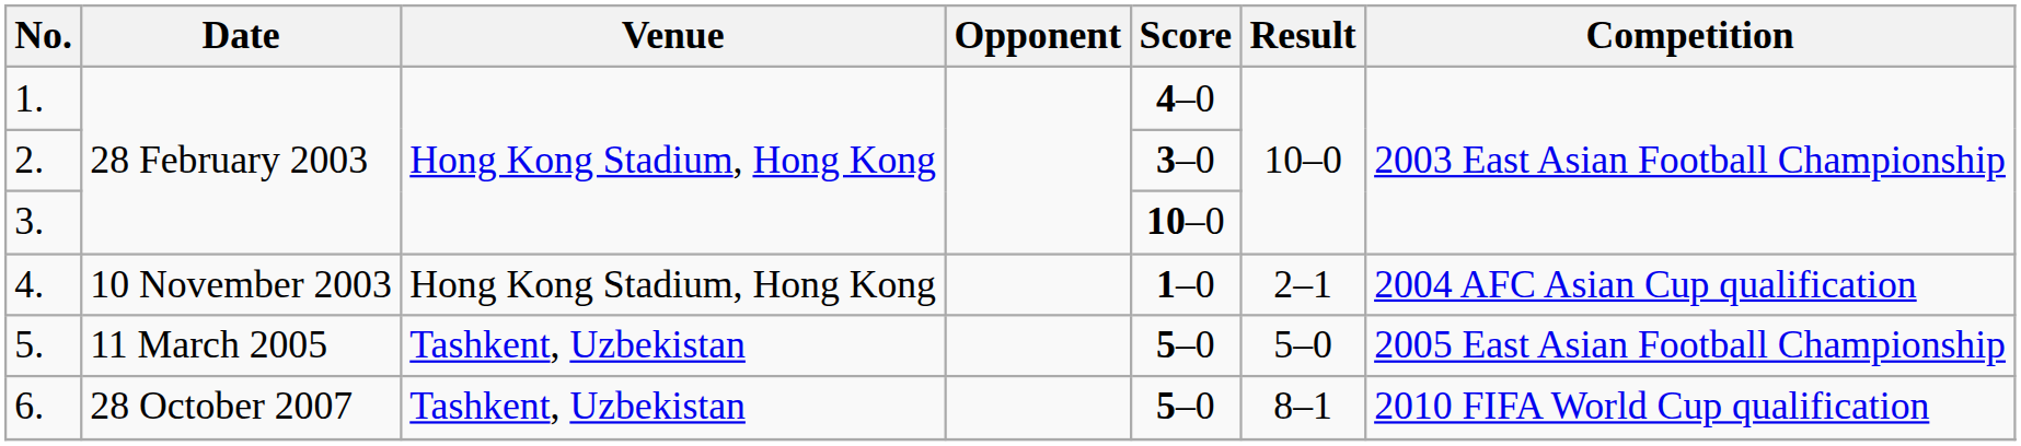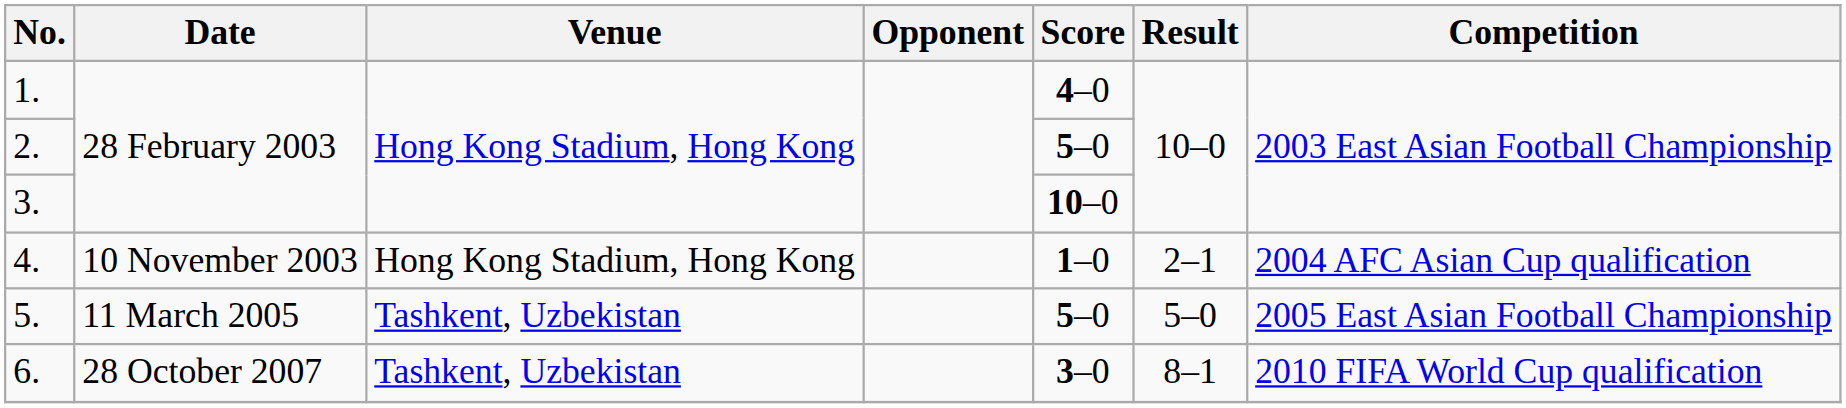 <table class="wikitable">
 <tr>
 <th>No.</th>
 <th>Date</th>
 <th>Venue</th>
 <th>Opponent</th>
 <th>Score</th>
 <th>Result</th>
 <th>Competition</th>
 </tr>
 <tr>
 <td>1.</td>
 <td rowspan=3>28 February 2003</td>
 <td rowspan=3><a href='#'>Hong Kong Stadium</a>, <a href='#'>Hong Kong</a></td>
 <td rowspan=3></td>
 <td align=center><strong>4</strong>–0</td>
 <td rowspan=3 align=center>10–0</td>
 <td rowspan=3><a href='#'>2003 East Asian Football Championship</a></td>
 </tr>
 <tr>
 <td>2.</td>
-<td align=center><strong>3</strong>–0</td>
+<td align=center><strong>5</strong>–0</td>
 </tr>
 <tr>
 <td>3.</td>
 <td align=center><strong>10</strong>–0</td>
 </tr>
 <tr>
 <td>4.</td>
 <td>10 November 2003</td>
 <td>Hong Kong Stadium, Hong Kong</td>
 <td></td>
 <td align=center><strong>1</strong>–0</td>
 <td align=center>2–1</td>
 <td><a href='#'>2004 AFC Asian Cup qualification</a></td>
 </tr>
 <tr>
 <td>5.</td>
 <td>11 March 2005</td>
 <td><a href='#'>Tashkent</a>, <a href='#'>Uzbekistan</a></td>
 <td></td>
 <td align=center><strong>5</strong>–0</td>
 <td align=center>5–0</td>
 <td><a href='#'>2005 East Asian Football Championship</a></td>
 </tr>
 <tr>
 <td>6.</td>
 <td>28 October 2007</td>
 <td><a href='#'>Tashkent</a>, <a href='#'>Uzbekistan</a></td>
 <td></td>
-<td align=center><strong>5</strong>–0</td>
+<td align=center><strong>3</strong>–0</td>
 <td align=center>8–1</td>
 <td><a href='#'>2010 FIFA World Cup qualification</a></td>
 </tr>
 <tr>
 </tr>
 </table>
